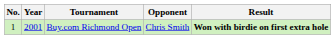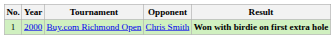 <table class="wikitable" style="font-size:95%;">
 <tr>
 <th>No.</th>
 <th>Year</th>
 <th>Tournament</th>
 <th>Opponent</th>
 <th>Result</th>
 </tr>
 <tr style="background:#D0F0C0;">
 <td align=center>1</td>
-<td><a href='#'>2001</a></td>
+<td><a href='#'>2000</a></td>
 <td><a href='#'>Buy.com Richmond Open</a></td>
 <td> <a href='#'>Chris Smith</a></td>
 <td><strong>Won with birdie on first extra hole</strong></td>
 </tr>
 </table>
